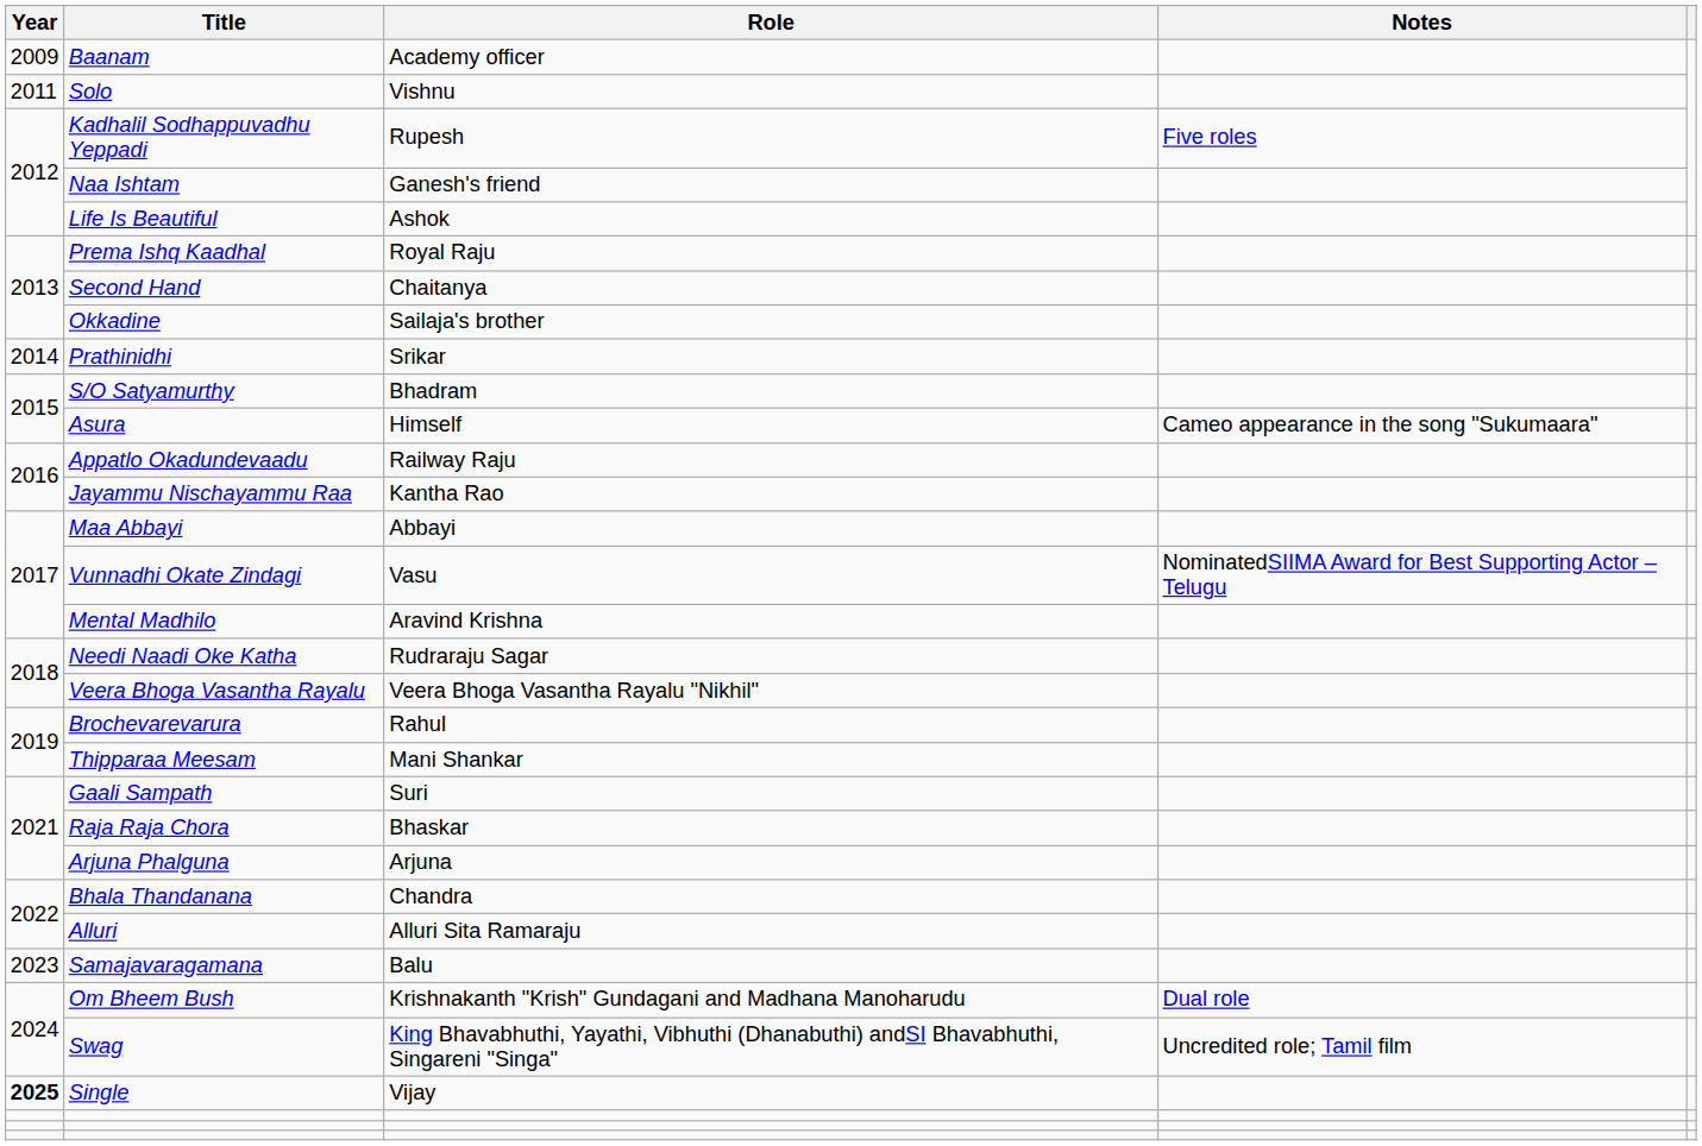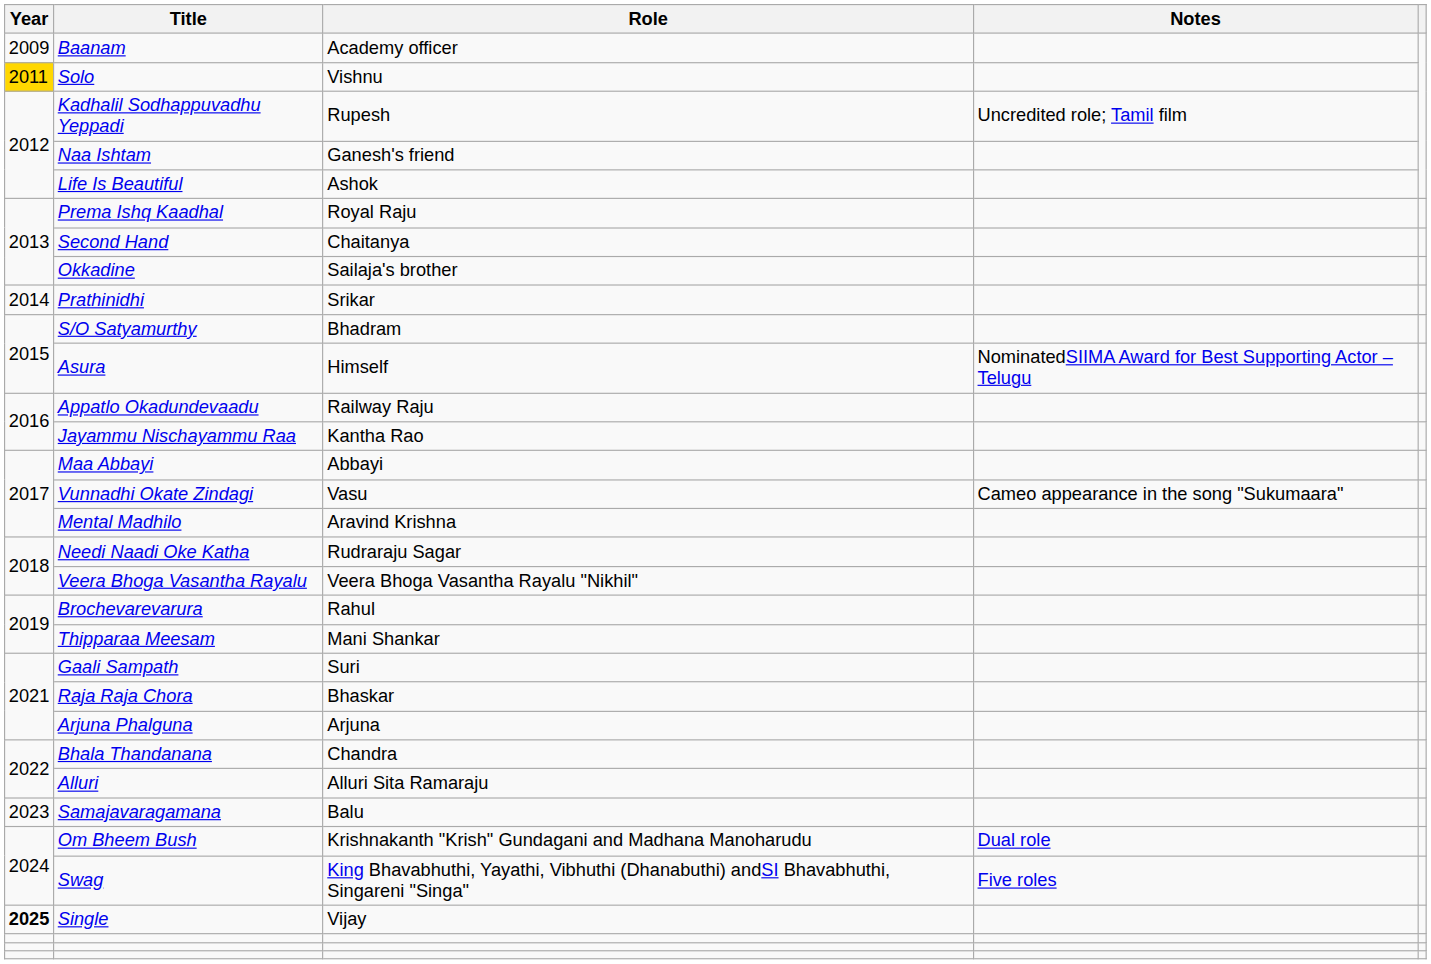 <table class="wikitable sortable">
 <tr>
 <th>Year</th>
 <th>Title</th>
 <th>Role</th>
 <th class="unsortable">Notes</th>
 <th class="unsortable"></th>
 </tr>
 <tr>
 <td>2009</td>
 <td><em><a href='#'>Baanam</a></em></td>
 <td>Academy officer</td>
 <td></td>
 <td rowspan="5"></td>
 </tr>
 <tr>
-<td>2011</td>
+<td style="background: gold;">2011</td>
 <td><em><a href='#'>Solo</a></em></td>
 <td>Vishnu</td>
 <td></td>
 </tr>
 <tr>
 <td rowspan="3">2012</td>
 <td><em><a href='#'>Kadhalil Sodhappuvadhu Yeppadi</a></em></td>
 <td>Rupesh</td>
-<td><a href='#'>Five roles</a></td>
+<td>Uncredited role; <a href='#'>Tamil</a> film</td>
 </tr>
 <tr>
 <td><em><a href='#'>Naa Ishtam</a></em></td>
 <td>Ganesh's friend</td>
 <td></td>
 </tr>
 <tr>
 <td><em><a href='#'>Life Is Beautiful</a></em></td>
 <td>Ashok</td>
 <td></td>
 </tr>
 <tr>
 <td rowspan="3">2013</td>
 <td><em><a href='#'>Prema Ishq Kaadhal</a></em></td>
 <td>Royal Raju</td>
 <td></td>
 <td></td>
 </tr>
 <tr>
 <td><em><a href='#'>Second Hand</a></em></td>
 <td>Chaitanya</td>
 <td></td>
 <td></td>
 </tr>
 <tr>
 <td><em><a href='#'>Okkadine</a></em></td>
 <td>Sailaja's brother</td>
 <td></td>
 <td></td>
 </tr>
 <tr>
 <td>2014</td>
 <td><em><a href='#'>Prathinidhi</a></em></td>
 <td>Srikar</td>
 <td></td>
 <td></td>
 </tr>
 <tr>
 <td rowspan="2">2015</td>
 <td><em><a href='#'>S/O Satyamurthy</a></em></td>
 <td>Bhadram</td>
 <td></td>
 <td></td>
 </tr>
 <tr>
 <td><em><a href='#'>Asura</a></em></td>
 <td>Himself</td>
-<td>Cameo appearance in the song "Sukumaara"</td>
+<td>Nominated<a href='#'>SIIMA Award for Best Supporting Actor – Telugu</a></td>
 <td></td>
 </tr>
 <tr>
 <td rowspan="2">2016</td>
 <td><em><a href='#'>Appatlo Okadundevaadu</a></em></td>
 <td>Railway Raju</td>
 <td></td>
 <td></td>
 </tr>
 <tr>
 <td><em><a href='#'>Jayammu Nischayammu Raa</a></em></td>
 <td>Kantha Rao</td>
 <td></td>
 <td></td>
 </tr>
 <tr>
 <td rowspan="3">2017</td>
 <td><em><a href='#'>Maa Abbayi</a></em></td>
 <td>Abbayi</td>
 <td></td>
 <td></td>
 </tr>
 <tr>
 <td><em><a href='#'>Vunnadhi Okate Zindagi</a></em></td>
 <td>Vasu</td>
-<td>Nominated<a href='#'>SIIMA Award for Best Supporting Actor – Telugu</a></td>
+<td>Cameo appearance in the song "Sukumaara"</td>
 <td></td>
 </tr>
 <tr>
 <td><em><a href='#'>Mental Madhilo</a></em></td>
 <td>Aravind Krishna</td>
 <td></td>
 <td></td>
 </tr>
 <tr>
 <td rowspan="2">2018</td>
 <td><em><a href='#'>Needi Naadi Oke Katha</a></em></td>
 <td>Rudraraju Sagar</td>
 <td></td>
 <td></td>
 </tr>
 <tr>
 <td><em><a href='#'>Veera Bhoga Vasantha Rayalu</a></em></td>
 <td>Veera Bhoga Vasantha Rayalu "Nikhil"</td>
 <td></td>
 <td></td>
 </tr>
 <tr>
 <td rowspan="2">2019</td>
 <td><em><a href='#'>Brochevarevarura</a></em></td>
 <td>Rahul</td>
 <td></td>
 <td></td>
 </tr>
 <tr>
 <td><em><a href='#'>Thipparaa Meesam</a></em></td>
 <td>Mani Shankar</td>
 <td></td>
 <td></td>
 </tr>
 <tr>
 <td rowspan="3">2021</td>
 <td><em><a href='#'>Gaali Sampath</a></em></td>
 <td>Suri</td>
 <td></td>
 <td></td>
 </tr>
 <tr>
 <td><em><a href='#'>Raja Raja Chora</a></em></td>
 <td>Bhaskar</td>
 <td></td>
 <td></td>
 </tr>
 <tr>
 <td><em><a href='#'>Arjuna Phalguna</a></em></td>
 <td>Arjuna</td>
 <td></td>
 <td></td>
 </tr>
 <tr>
 <td rowspan="2">2022</td>
 <td><em><a href='#'>Bhala Thandanana</a></em></td>
 <td>Chandra</td>
 <td></td>
 <td></td>
 </tr>
 <tr>
 <td><em><a href='#'>Alluri</a></em></td>
 <td>Alluri Sita Ramaraju</td>
 <td></td>
 <td></td>
 </tr>
 <tr>
 <td>2023</td>
 <td><em><a href='#'>Samajavaragamana</a></em></td>
 <td>Balu</td>
 <td></td>
 <td></td>
 </tr>
 <tr>
 <td rowspan="2">2024</td>
 <td><em><a href='#'>Om Bheem Bush</a></em></td>
 <td>Krishnakanth "Krish" Gundagani and Madhana Manoharudu</td>
 <td><a href='#'>Dual role</a></td>
 <td></td>
 </tr>
 <tr>
 <td><a href='#'><em>Swag</em></a></td>
 <td><a href='#'>King</a> Bhavabhuthi, Yayathi, Vibhuthi (Dhanabuthi) and<a href='#'>SI</a> Bhavabhuthi, Singareni "Singa"</td>
-<td>Uncredited role; <a href='#'>Tamil</a> film</td>
+<td><a href='#'>Five roles</a></td>
 <td></td>
 </tr>
 <tr>
 <td><strong>2025</strong></td>
 <td><em><a href='#'>Single</a></em></td>
 <td>Vijay</td>
 <td></td>
 <td></td>
 </tr>
 <tr>
 <td></td>
 <td></td>
 <td></td>
 <td></td>
 <td></td>
 </tr>
 <tr>
 <td></td>
 <td></td>
 <td></td>
 <td></td>
 <td></td>
 </tr>
 <tr>
 <td></td>
 <td></td>
 <td></td>
 <td></td>
 <td></td>
 </tr>
 </table>
